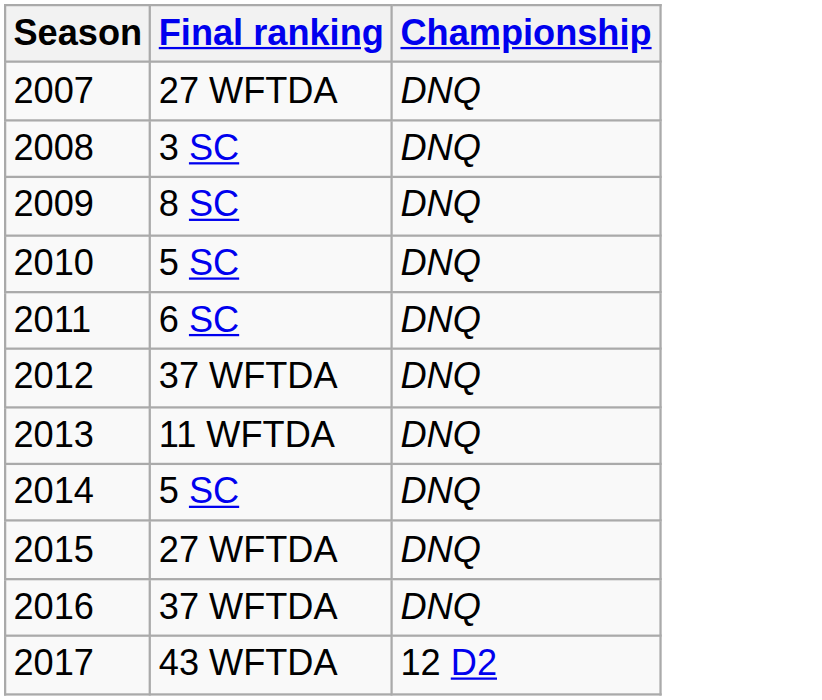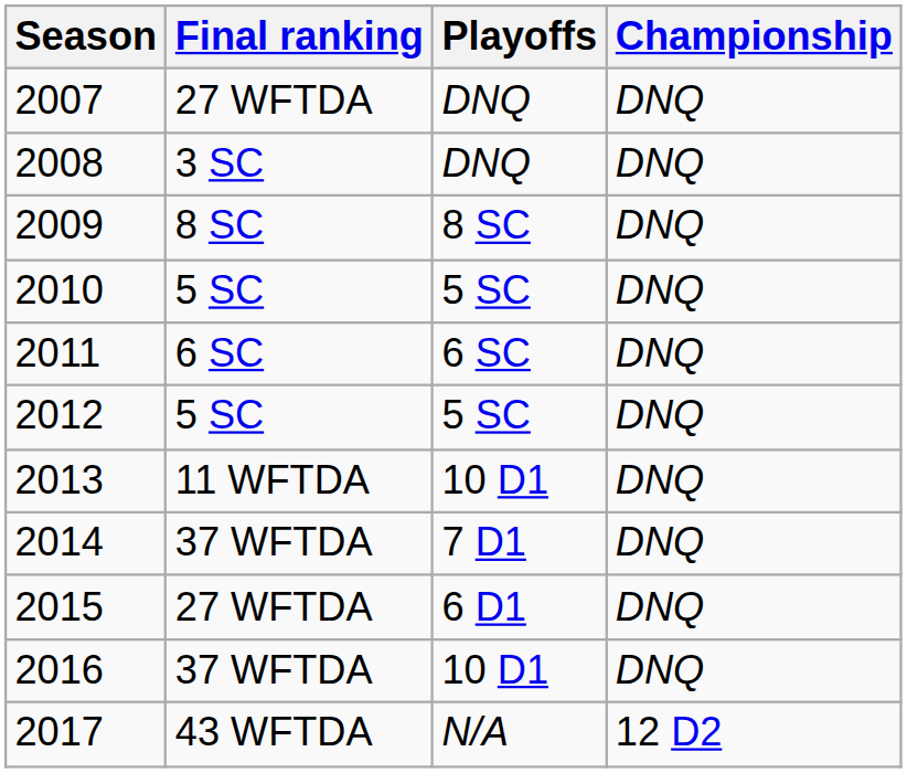 <table class="wikitable sortable">
 <tr>
 <th>Season</th>
 <th><a href='#'>Final ranking</a></th>
+<th>Playoffs</th>
 <th><a href='#'>Championship</a></th>
 </tr>
 <tr>
 <td>2007</td>
 <td>27 WFTDA</td>
 <td><em>DNQ</em></td>
+<td><em>DNQ</em></td>
 </tr>
 <tr>
 <td>2008</td>
 <td>3 <a href='#'>SC</a></td>
 <td><em>DNQ</em></td>
+<td><em>DNQ</em></td>
 </tr>
 <tr>
 <td>2009</td>
+<td>8 <a href='#'>SC</a></td>
 <td>8 <a href='#'>SC</a></td>
 <td><em>DNQ</em></td>
 </tr>
 <tr>
 <td>2010</td>
 <td>5 <a href='#'>SC</a></td>
+<td>5 <a href='#'>SC</a></td>
 <td><em>DNQ</em></td>
 </tr>
 <tr>
 <td>2011</td>
 <td>6 <a href='#'>SC</a></td>
+<td>6 <a href='#'>SC</a></td>
 <td><em>DNQ</em></td>
 </tr>
 <tr>
 <td>2012</td>
-<td>37 WFTDA</td>
+<td>5 <a href='#'>SC</a></td>
+<td>5 <a href='#'>SC</a></td>
 <td><em>DNQ</em></td>
 </tr>
 <tr>
 <td>2013</td>
 <td>11 WFTDA</td>
+<td>10 <a href='#'>D1</a></td>
 <td><em>DNQ</em></td>
 </tr>
 <tr>
 <td>2014</td>
-<td>5 <a href='#'>SC</a></td>
+<td>37 WFTDA</td>
+<td>7 <a href='#'>D1</a></td>
 <td><em>DNQ</em></td>
 </tr>
 <tr>
 <td>2015</td>
 <td>27 WFTDA</td>
+<td>6 <a href='#'>D1</a></td>
 <td><em>DNQ</em></td>
 </tr>
 <tr>
 <td>2016</td>
 <td>37 WFTDA</td>
+<td>10 <a href='#'>D1</a></td>
 <td><em>DNQ</em></td>
 </tr>
 <tr>
 <td>2017</td>
 <td>43 WFTDA</td>
+<td><em>N/A</em></td>
 <td>12 <a href='#'>D2</a></td>
 </tr>
 </table>
